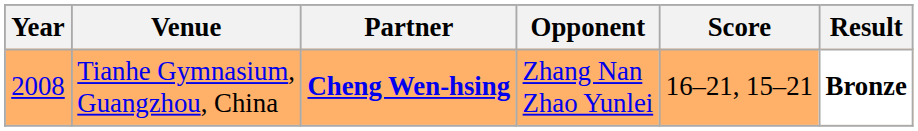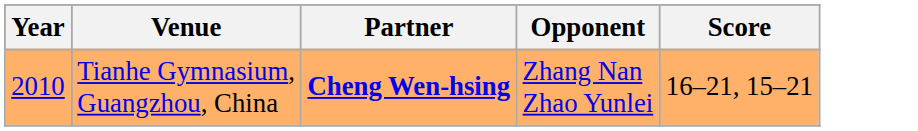 <table class="sortable wikitable" style="font-size: 90%;">
 <tr>
 <th>Year</th>
 <th>Venue</th>
 <th>Partner</th>
 <th>Opponent</th>
 <th>Score</th>
-<th>Result</th>
 </tr>
 <tr style="background:#FFB069">
-<td align="center"><a href='#'>2008</a></td>
+<td align="center"><a href='#'>2010</a></td>
 <td align="left"><a href='#'>Tianhe Gymnasium</a>,<br><a href='#'>Guangzhou</a>, China</td>
 <td align="left"><strong> <a href='#'>Cheng Wen-hsing</a></strong></td>
 <td align="left"> <a href='#'>Zhang Nan</a><br> <a href='#'>Zhao Yunlei</a></td>
 <td align="left">16–21, 15–21</td>
-<td style="text-align:left; background:white"> <strong>Bronze</strong></td>
 </tr>
 </table>
